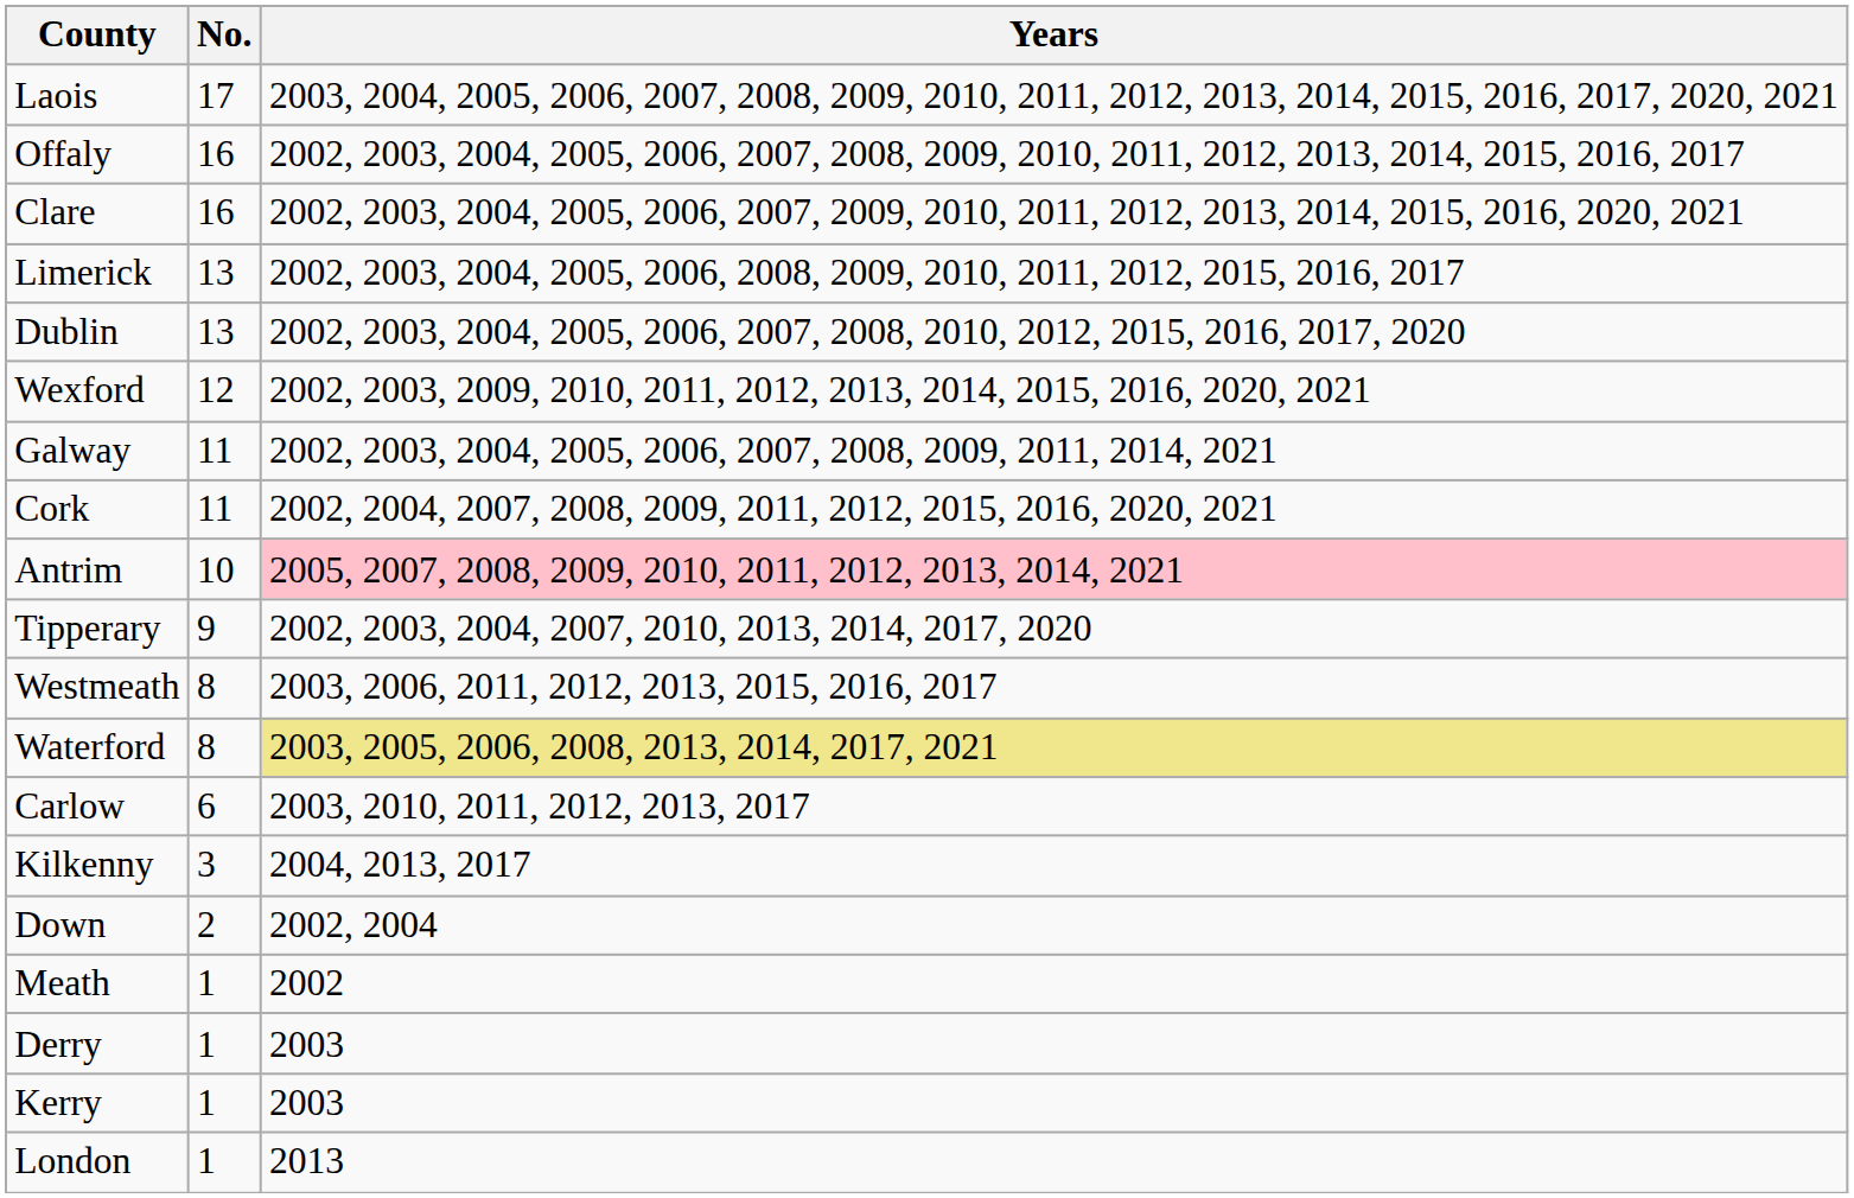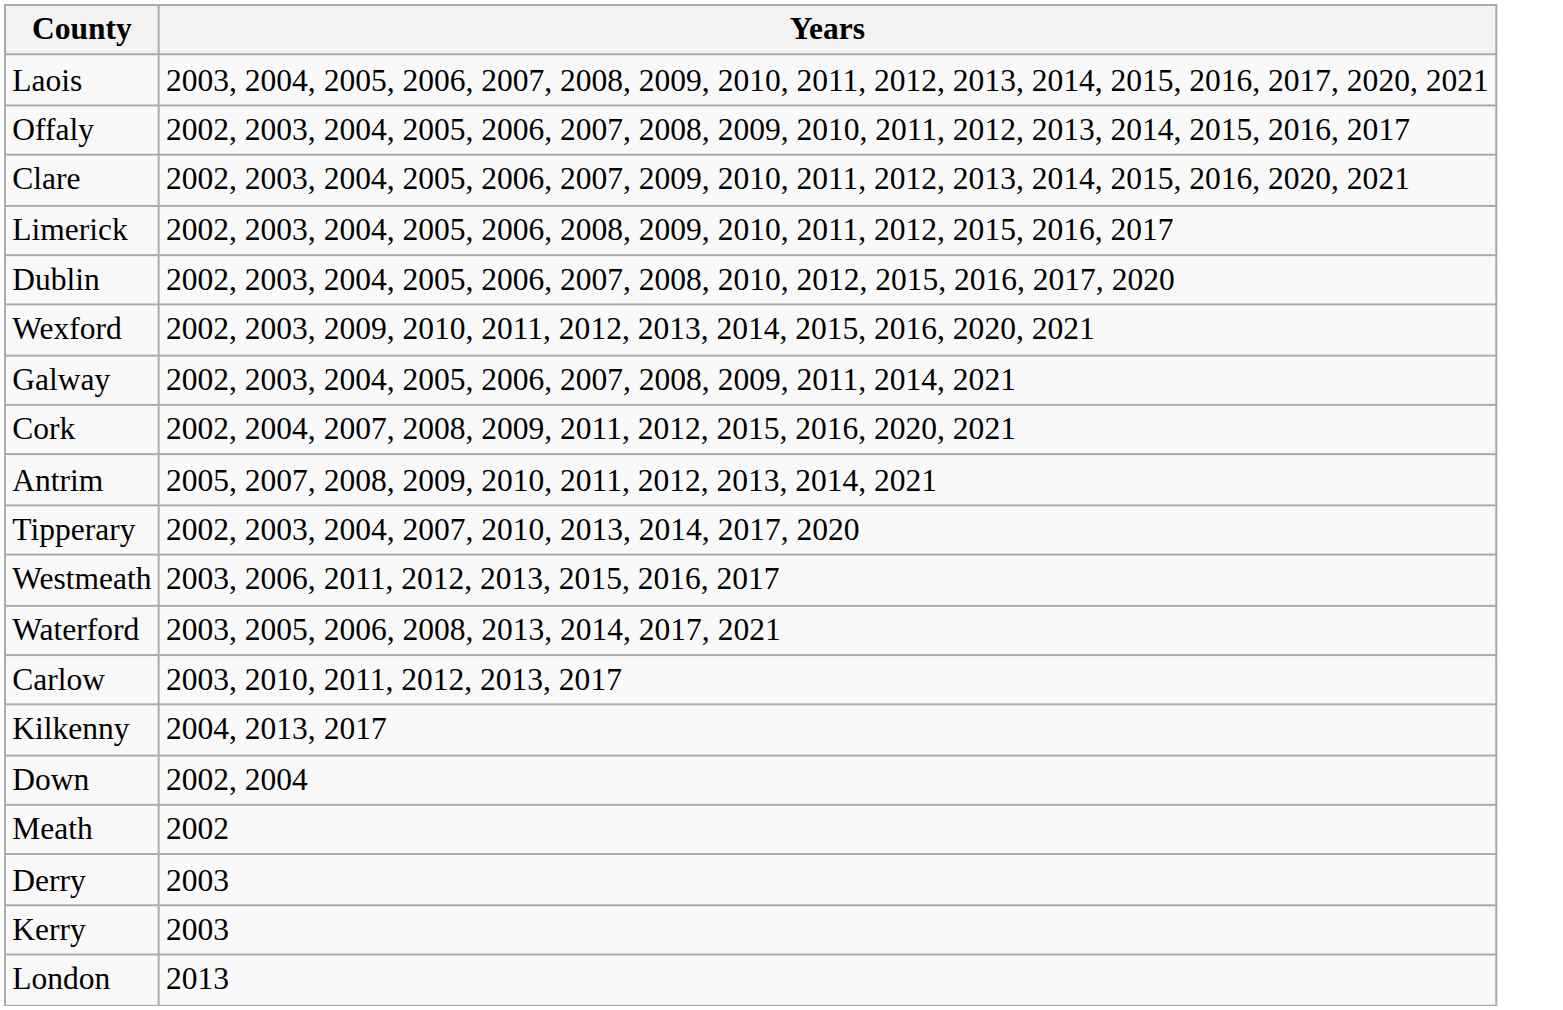 <table class="wikitable sortable">
 <tr>
 <th>County</th>
-<th>No.</th>
 <th>Years</th>
 </tr>
 <tr>
 <td> Laois</td>
-<td>17</td>
 <td>2003, 2004, 2005, 2006, 2007, 2008, 2009, 2010, 2011, 2012, 2013, 2014, 2015, 2016, 2017, 2020, 2021</td>
 </tr>
 <tr>
 <td> Offaly</td>
-<td>16</td>
 <td>2002, 2003, 2004, 2005, 2006, 2007, 2008, 2009, 2010, 2011, 2012, 2013, 2014, 2015, 2016, 2017</td>
 </tr>
 <tr>
 <td> Clare</td>
-<td>16</td>
 <td>2002, 2003, 2004, 2005, 2006, 2007, 2009, 2010, 2011, 2012, 2013, 2014, 2015, 2016, 2020, 2021</td>
 </tr>
 <tr>
 <td> Limerick</td>
-<td>13</td>
 <td>2002, 2003, 2004, 2005, 2006, 2008, 2009, 2010, 2011, 2012, 2015, 2016, 2017</td>
 </tr>
 <tr>
 <td> Dublin</td>
-<td>13</td>
 <td>2002, 2003, 2004, 2005, 2006, 2007, 2008, 2010, 2012, 2015, 2016, 2017, 2020</td>
 </tr>
 <tr>
 <td> Wexford</td>
-<td>12</td>
 <td>2002, 2003, 2009, 2010, 2011, 2012, 2013, 2014, 2015, 2016, 2020, 2021</td>
 </tr>
 <tr>
 <td> Galway</td>
-<td>11</td>
 <td>2002, 2003, 2004, 2005, 2006, 2007, 2008, 2009, 2011, 2014, 2021</td>
 </tr>
 <tr>
 <td> Cork</td>
-<td>11</td>
 <td>2002, 2004, 2007, 2008, 2009, 2011, 2012, 2015, 2016, 2020, 2021</td>
 </tr>
 <tr>
 <td> Antrim</td>
-<td>10</td>
-<td style="background: pink;">2005, 2007, 2008, 2009, 2010, 2011, 2012, 2013, 2014, 2021</td>
+<td>2005, 2007, 2008, 2009, 2010, 2011, 2012, 2013, 2014, 2021</td>
 </tr>
 <tr>
 <td> Tipperary</td>
-<td>9</td>
 <td>2002, 2003, 2004, 2007, 2010, 2013, 2014, 2017, 2020</td>
 </tr>
 <tr>
 <td> Westmeath</td>
-<td>8</td>
 <td>2003, 2006, 2011, 2012, 2013, 2015, 2016, 2017</td>
 </tr>
 <tr>
 <td> Waterford</td>
-<td>8</td>
-<td style="background: khaki;">2003, 2005, 2006, 2008, 2013, 2014, 2017, 2021</td>
+<td>2003, 2005, 2006, 2008, 2013, 2014, 2017, 2021</td>
 </tr>
 <tr>
 <td> Carlow</td>
-<td>6</td>
 <td>2003, 2010, 2011, 2012, 2013, 2017</td>
 </tr>
 <tr>
 <td> Kilkenny</td>
-<td>3</td>
 <td>2004, 2013, 2017</td>
 </tr>
 <tr>
 <td> Down</td>
-<td>2</td>
 <td>2002, 2004</td>
 </tr>
 <tr>
 <td> Meath</td>
-<td>1</td>
 <td>2002</td>
 </tr>
 <tr>
 <td> Derry</td>
-<td>1</td>
 <td>2003</td>
 </tr>
 <tr>
 <td> Kerry</td>
-<td>1</td>
 <td>2003</td>
 </tr>
 <tr>
 <td> London</td>
-<td>1</td>
 <td>2013</td>
 </tr>
 </table>
